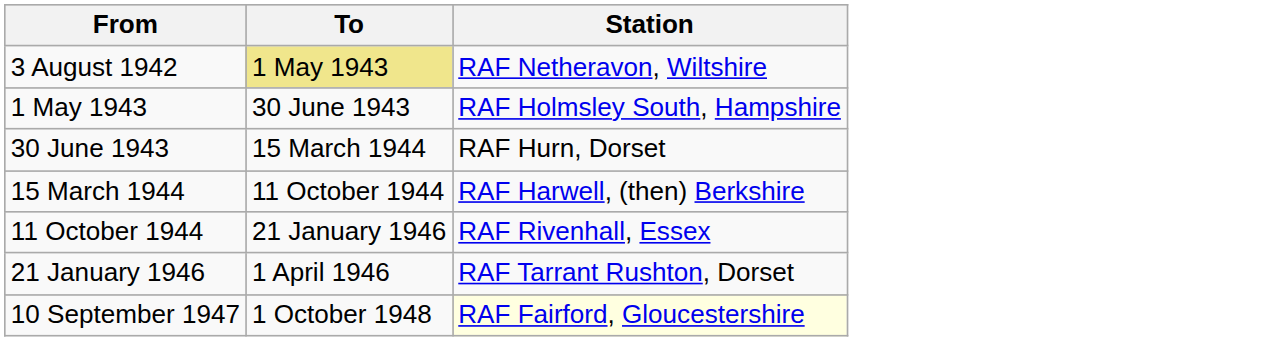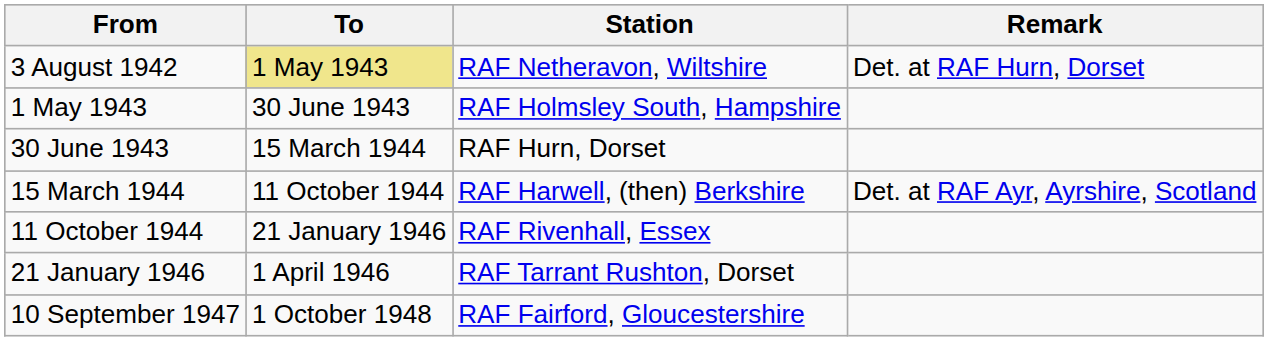 <table class="wikitable">
 <tr>
 <th>From</th>
 <th>To</th>
 <th>Station</th>
+<th>Remark</th>
 </tr>
 <tr>
 <td>3 August 1942</td>
 <td style="background: khaki;">1 May 1943</td>
 <td><a href='#'>RAF Netheravon</a>, <a href='#'>Wiltshire</a></td>
+<td>Det. at <a href='#'>RAF Hurn</a>, <a href='#'>Dorset</a></td>
 </tr>
 <tr>
 <td>1 May 1943</td>
 <td>30 June 1943</td>
 <td><a href='#'>RAF Holmsley South</a>, <a href='#'>Hampshire</a></td>
+<td></td>
 </tr>
 <tr>
 <td>30 June 1943</td>
 <td>15 March 1944</td>
 <td>RAF Hurn, Dorset</td>
+<td></td>
 </tr>
 <tr>
 <td>15 March 1944</td>
 <td>11 October 1944</td>
 <td><a href='#'>RAF Harwell</a>, (then) <a href='#'>Berkshire</a></td>
+<td>Det. at <a href='#'>RAF Ayr</a>, <a href='#'>Ayrshire</a>, <a href='#'>Scotland</a></td>
 </tr>
 <tr>
 <td>11 October 1944</td>
 <td>21 January 1946</td>
 <td><a href='#'>RAF Rivenhall</a>, <a href='#'>Essex</a></td>
+<td></td>
 </tr>
 <tr>
 <td>21 January 1946</td>
 <td>1 April 1946</td>
 <td><a href='#'>RAF Tarrant Rushton</a>, Dorset</td>
+<td></td>
 </tr>
 <tr>
 <td>10 September 1947</td>
 <td>1 October 1948</td>
-<td style="background: lightyellow;"><a href='#'>RAF Fairford</a>, <a href='#'>Gloucestershire</a></td>
+<td><a href='#'>RAF Fairford</a>, <a href='#'>Gloucestershire</a></td>
+<td></td>
 </tr>
 </table>
